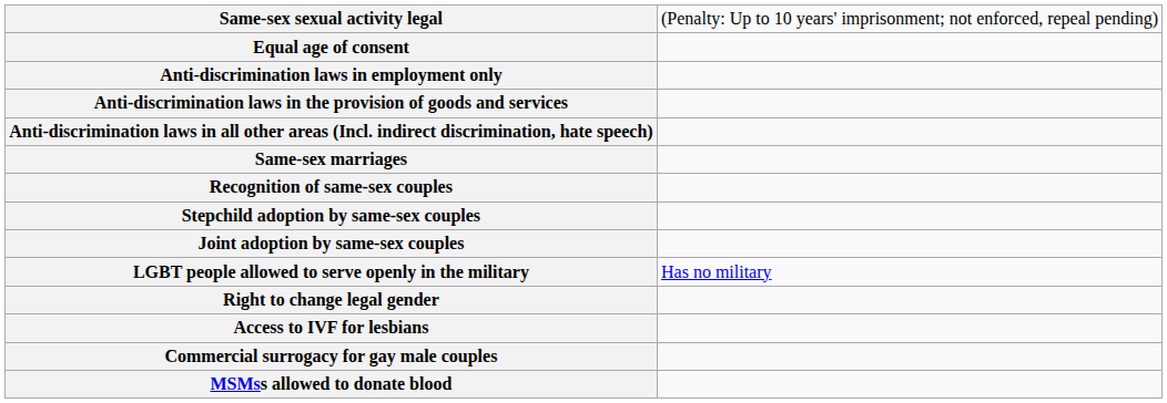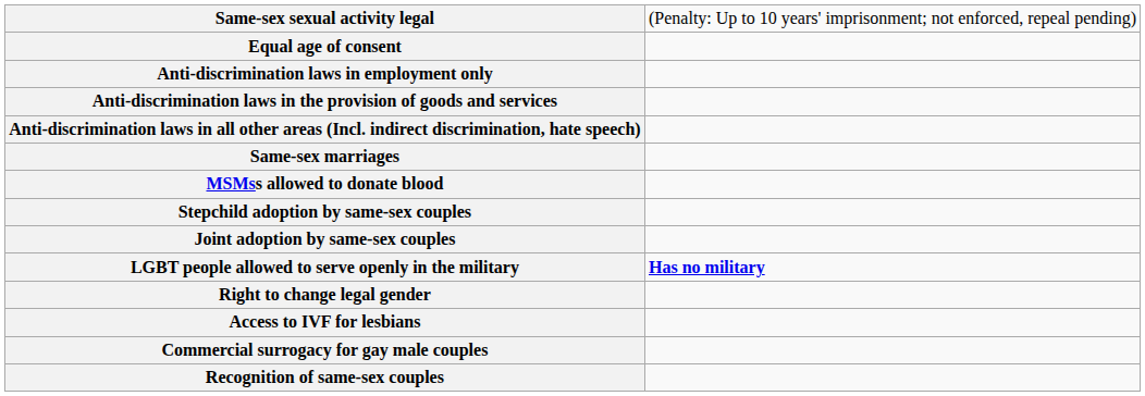 <table class="wikitable plainrowheaders">
 <tr>
 <th scope="row">Same-sex sexual activity legal</th>
 <td> (Penalty: Up to 10 years' imprisonment; not enforced, repeal pending)</td>
 </tr>
 <tr>
 <th scope="row">Equal age of consent</th>
 <td></td>
 </tr>
 <tr>
 <th scope="row">Anti-discrimination laws in employment only</th>
 <td></td>
 </tr>
 <tr>
 <th scope="row">Anti-discrimination laws in the provision of goods and services</th>
 <td></td>
 </tr>
 <tr>
 <th scope="row">Anti-discrimination laws in all other areas (Incl. indirect discrimination, hate speech)</th>
 <td></td>
 </tr>
 <tr>
 <th scope="row">Same-sex marriages</th>
 <td></td>
 </tr>
 <tr>
-<th scope="row">Recognition of same-sex couples</th>
+<th scope="row"><a href='#'>MSMs</a>s allowed to donate blood</th>
 <td></td>
 </tr>
 <tr>
 <th scope="row">Stepchild adoption by same-sex couples</th>
 <td></td>
 </tr>
 <tr>
 <th scope="row">Joint adoption by same-sex couples</th>
 <td></td>
 </tr>
 <tr>
 <th scope="row">LGBT people allowed to serve openly in the military</th>
-<td><a href='#'>Has no military</a></td>
+<td><strong><a href='#'>Has no military</a></strong></td>
 </tr>
 <tr>
 <th scope="row">Right to change legal gender</th>
 <td></td>
 </tr>
 <tr>
 <th scope="row">Access to IVF for lesbians</th>
 <td></td>
 </tr>
 <tr>
 <th scope="row">Commercial surrogacy for gay male couples</th>
 <td></td>
 </tr>
 <tr>
-<th scope="row"><a href='#'>MSMs</a>s allowed to donate blood</th>
+<th scope="row">Recognition of same-sex couples</th>
 <td></td>
 </tr>
 </table>
